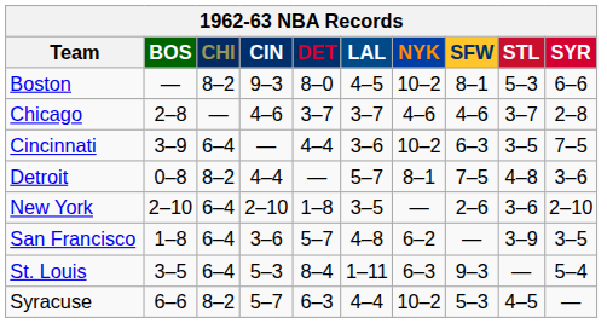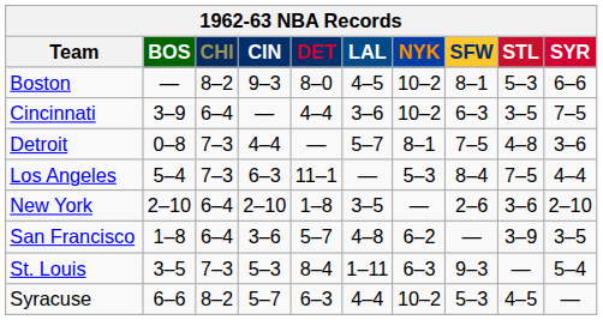 <table class="wikitable" style="font-size:95%; text-align:center;">
 <tr>
 <th colspan=10>1962-63 NBA Records</th>
 </tr>
 <tr>
 <th width=100>Team</th>
 <th style="background:#006400;color:#FFFFFF;width=35">BOS</th>
 <th style="background:#052A61;color:#979757;width=35">CHI</th>
 <th style="background:#012F6B;color:#FFFFFF;width=35">CIN</th>
 <th style="background:#012F6B;color:#D40032;width=35">DET</th>
 <th style="background:#004B87;color:#FFFFFF;width=35">LAL</th>
 <th style="background:#003EA4;color:#FF8C00;width=35">NYK</th>
 <th style="background:#FFC62C;color:#012D6C;width=35">SFW</th>
 <th style="background:#C90F2E;color:#FFFFFF;width=35">STL</th>
 <th style="background:#D40032;color:#FFFFFF;width=35">SYR</th>
 </tr>
 <tr>
 <td style="text-align:left;"><a href='#'>Boston</a></td>
 <td>—</td>
 <td>8–2</td>
 <td>9–3</td>
 <td>8–0</td>
 <td>4–5</td>
 <td>10–2</td>
 <td>8–1</td>
 <td>5–3</td>
 <td>6–6</td>
 </tr>
 <tr>
-<td style="text-align:left;"><a href='#'>Chicago</a></td>
-<td>2–8</td>
-<td>—</td>
-<td>4–6</td>
-<td>3–7</td>
-<td>3–7</td>
-<td>4–6</td>
-<td>4–6</td>
-<td>3–7</td>
-<td>2–8</td>
-</tr>
-<tr>
 <td style="text-align:left;"><a href='#'>Cincinnati</a></td>
 <td>3–9</td>
 <td>6–4</td>
 <td>—</td>
 <td>4–4</td>
 <td>3–6</td>
 <td>10–2</td>
 <td>6–3</td>
 <td>3–5</td>
 <td>7–5</td>
 </tr>
 <tr>
 <td style="text-align:left;"><a href='#'>Detroit</a></td>
 <td>0–8</td>
-<td>8–2</td>
+<td>7–3</td>
 <td>4–4</td>
 <td>—</td>
 <td>5–7</td>
 <td>8–1</td>
 <td>7–5</td>
 <td>4–8</td>
 <td>3–6</td>
+</tr>
+<tr>
+<td style="text-align:left;"><a href='#'>Los Angeles</a></td>
+<td>5–4</td>
+<td>7–3</td>
+<td>6–3</td>
+<td>11–1</td>
+<td>—</td>
+<td>5–3</td>
+<td>8–4</td>
+<td>7–5</td>
+<td>4–4</td>
 </tr>
 <tr>
 <td style="text-align:left;"><a href='#'>New York</a></td>
 <td>2–10</td>
 <td>6–4</td>
 <td>2–10</td>
 <td>1–8</td>
 <td>3–5</td>
 <td>—</td>
 <td>2–6</td>
 <td>3–6</td>
 <td>2–10</td>
 </tr>
 <tr>
 <td style="text-align:left;"><a href='#'>San Francisco</a></td>
 <td>1–8</td>
 <td>6–4</td>
 <td>3–6</td>
 <td>5–7</td>
 <td>4–8</td>
 <td>6–2</td>
 <td>—</td>
 <td>3–9</td>
 <td>3–5</td>
 </tr>
 <tr>
 <td style="text-align:left;"><a href='#'>St. Louis</a></td>
 <td>3–5</td>
-<td>6–4</td>
+<td>7–3</td>
 <td>5–3</td>
 <td>8–4</td>
 <td>1–11</td>
 <td>6–3</td>
 <td>9–3</td>
 <td>—</td>
 <td>5–4</td>
 </tr>
 <tr>
 <td style="text-align:left;">Syracuse</td>
 <td>6–6</td>
 <td>8–2</td>
 <td>5–7</td>
 <td>6–3</td>
 <td>4–4</td>
 <td>10–2</td>
 <td>5–3</td>
 <td>4–5</td>
 <td>—</td>
 </tr>
 </table>
